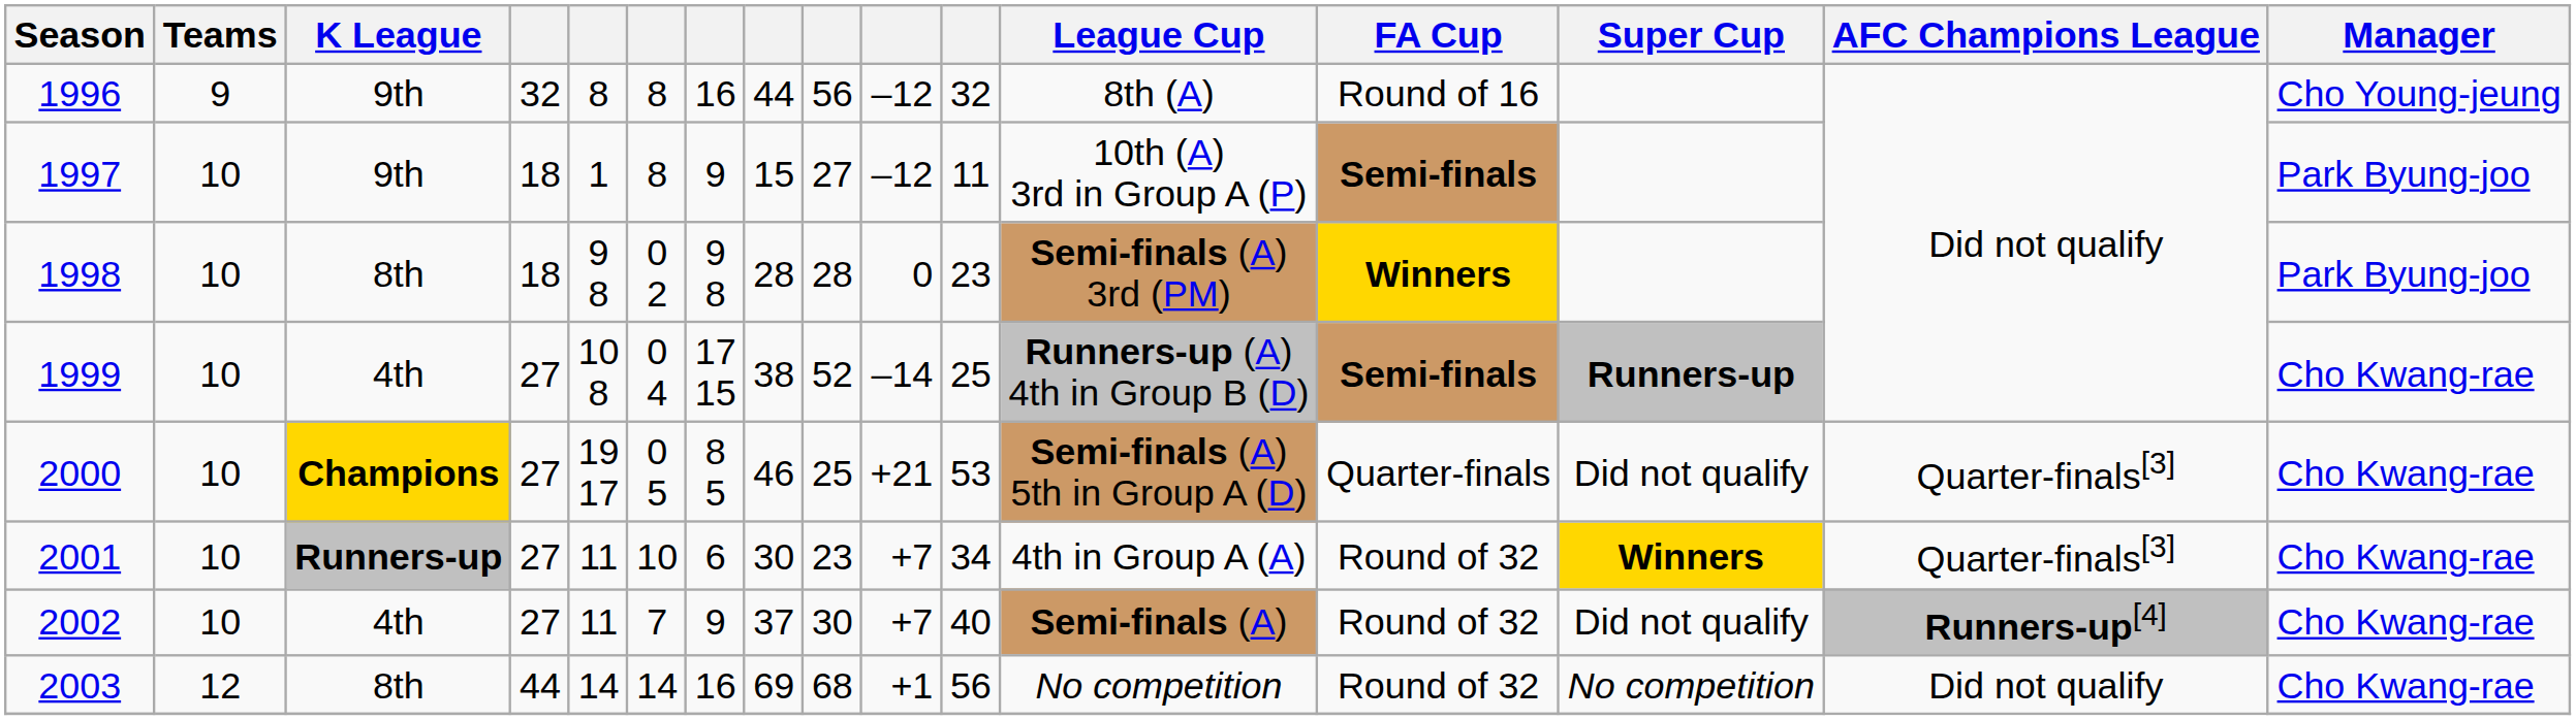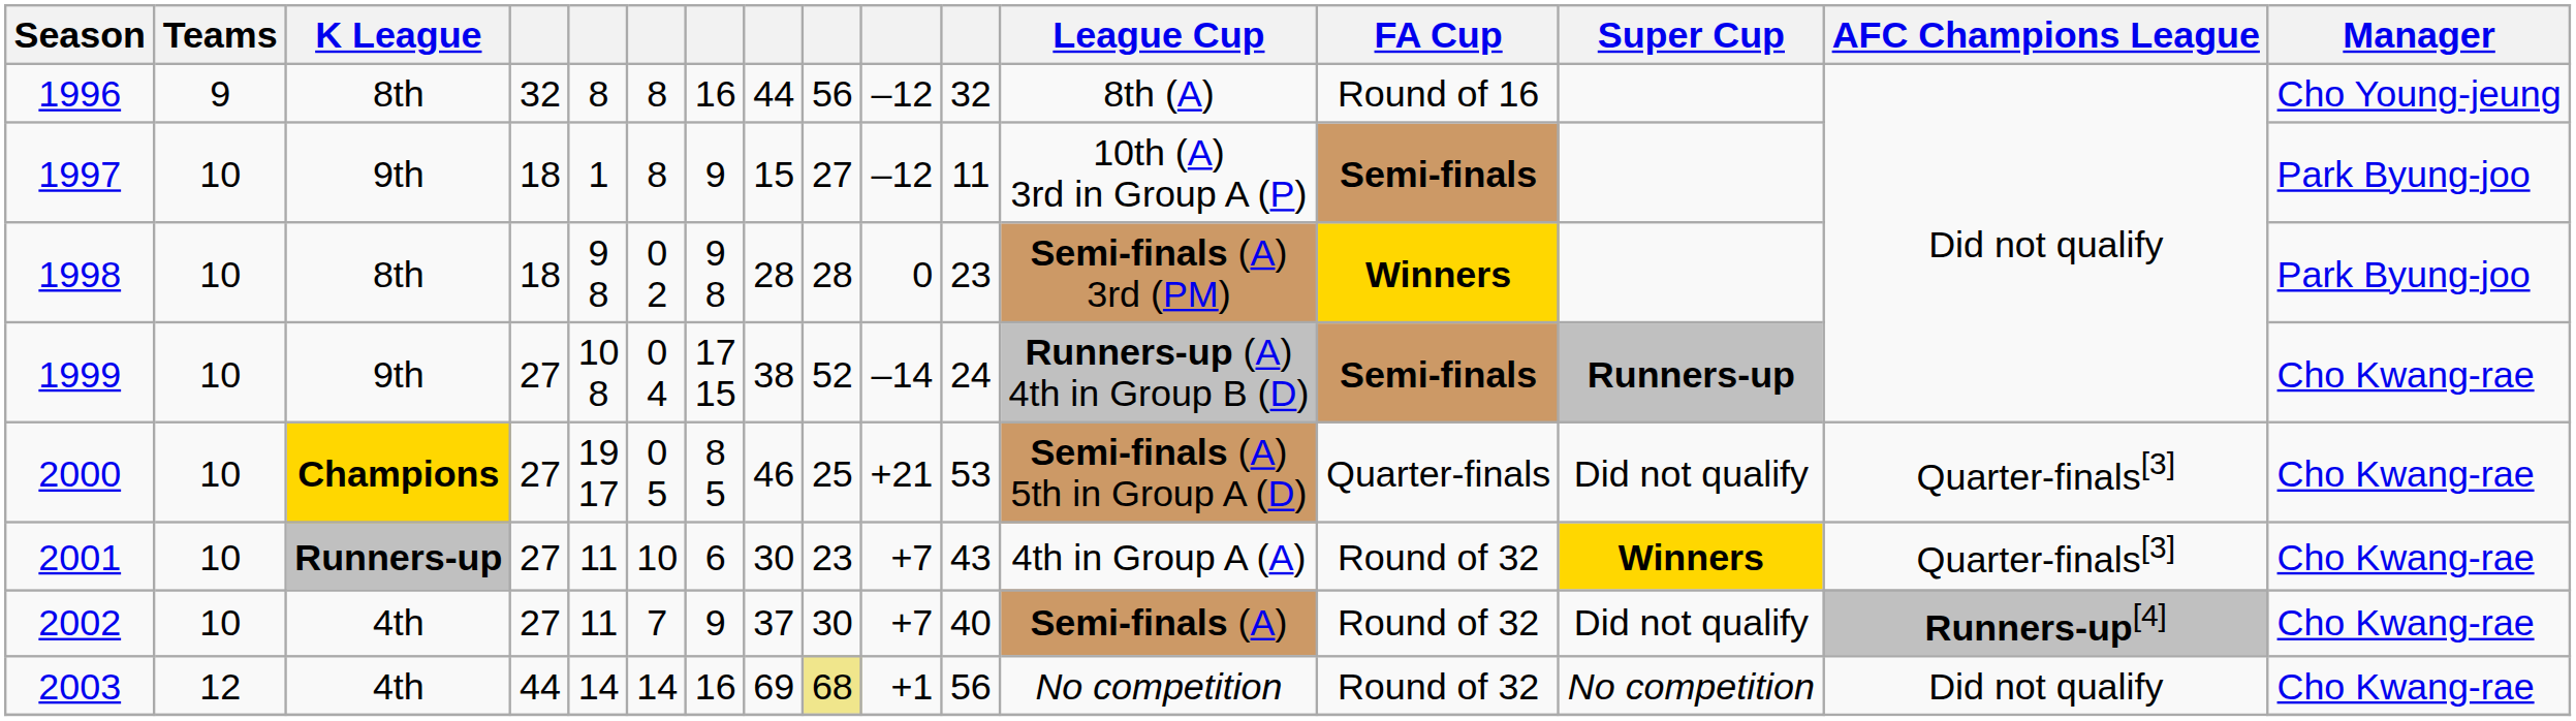 <table class="wikitable" style="text-align: center; font-size:95%;">
 <tr>
 <th>Season</th>
 <th>Teams</th>
 <th><a href='#'>K League</a></th>
 <th></th>
 <th></th>
 <th></th>
 <th></th>
 <th></th>
 <th></th>
 <th></th>
 <th></th>
 <th><a href='#'>League Cup</a></th>
 <th><a href='#'>FA Cup</a></th>
 <th><a href='#'>Super Cup</a></th>
 <th><a href='#'>AFC Champions League</a></th>
 <th><a href='#'>Manager</a></th>
 </tr>
 <tr>
 <td><a href='#'>1996</a></td>
 <td>9</td>
-<td>9th</td>
+<td>8th</td>
 <td>32</td>
 <td>8</td>
 <td>8</td>
 <td>16</td>
 <td>44</td>
 <td>56</td>
 <td align=right>–12</td>
 <td>32</td>
 <td>8th (<a href='#'>A</a>)</td>
 <td>Round of 16</td>
 <td></td>
 <td rowspan="4">Did not qualify</td>
 <td align=left> <a href='#'>Cho Young-jeung</a></td>
 </tr>
 <tr>
 <td><a href='#'>1997</a></td>
 <td>10</td>
 <td>9th</td>
 <td>18</td>
 <td>1</td>
 <td>8</td>
 <td>9</td>
 <td>15</td>
 <td>27</td>
 <td align=right>–12</td>
 <td>11</td>
 <td>10th (<a href='#'>A</a>)<br>3rd in Group A (<a href='#'>P</a>)</td>
 <td bgcolor=#CC9966><strong>Semi-finals</strong></td>
 <td></td>
 <td align=left> <a href='#'>Park Byung-joo</a></td>
 </tr>
 <tr>
 <td><a href='#'>1998</a></td>
 <td>10</td>
 <td>8th</td>
 <td>18</td>
 <td>9<br>8</td>
 <td>0<br>2</td>
 <td>9<br>8</td>
 <td>28</td>
 <td>28</td>
 <td align=right>0</td>
 <td>23</td>
 <td bgcolor=#CC9966><strong>Semi-finals</strong> (<a href='#'>A</a>)<br>3rd (<a href='#'>PM</a>)</td>
 <td bgcolor=gold><strong>Winners</strong></td>
 <td></td>
 <td align=left> <a href='#'>Park Byung-joo</a></td>
 </tr>
 <tr>
 <td><a href='#'>1999</a></td>
 <td>10</td>
-<td>4th</td>
+<td>9th</td>
 <td>27</td>
 <td>10<br>8</td>
 <td>0<br>4</td>
 <td>17<br>15</td>
 <td>38</td>
 <td>52</td>
 <td align=right>–14</td>
-<td>25</td>
+<td>24</td>
 <td bgcolor=silver><strong>Runners-up</strong> (<a href='#'>A</a>)<br>4th in Group B (<a href='#'>D</a>)</td>
 <td bgcolor=#CC9966><strong>Semi-finals</strong></td>
 <td bgcolor=silver><strong>Runners-up</strong></td>
 <td align=left> <a href='#'>Cho Kwang-rae</a></td>
 </tr>
 <tr>
 <td><a href='#'>2000</a></td>
 <td>10</td>
 <td bgcolor=gold><strong>Champions</strong></td>
 <td>27</td>
 <td>19<br>17</td>
 <td>0<br>5</td>
 <td>8<br>5</td>
 <td>46</td>
 <td>25</td>
 <td align=right>+21</td>
 <td>53</td>
 <td bgcolor=#CC9966><strong>Semi-finals</strong> (<a href='#'>A</a>)<br>5th in Group A (<a href='#'>D</a>)</td>
 <td>Quarter-finals</td>
 <td>Did not qualify</td>
 <td>Quarter-finals<sup>[3]</sup></td>
 <td align=left> <a href='#'>Cho Kwang-rae</a></td>
 </tr>
 <tr>
 <td><a href='#'>2001</a></td>
 <td>10</td>
 <td bgcolor=silver><strong>Runners-up</strong></td>
 <td>27</td>
 <td>11</td>
 <td>10</td>
 <td>6</td>
 <td>30</td>
 <td>23</td>
 <td align=right>+7</td>
-<td>34</td>
+<td>43</td>
 <td>4th in Group A (<a href='#'>A</a>)</td>
 <td>Round of 32</td>
 <td bgcolor=gold><strong>Winners</strong></td>
 <td>Quarter-finals<sup>[3]</sup></td>
 <td align=left> <a href='#'>Cho Kwang-rae</a></td>
 </tr>
 <tr>
 <td><a href='#'>2002</a></td>
 <td>10</td>
 <td>4th</td>
 <td>27</td>
 <td>11</td>
 <td>7</td>
 <td>9</td>
 <td>37</td>
 <td>30</td>
 <td align=right>+7</td>
 <td>40</td>
 <td bgcolor=#CC9966><strong>Semi-finals</strong> (<a href='#'>A</a>)</td>
 <td>Round of 32</td>
 <td>Did not qualify</td>
 <td bgcolor=silver><strong>Runners-up</strong><sup>[4]</sup></td>
 <td align=left> <a href='#'>Cho Kwang-rae</a></td>
 </tr>
 <tr>
 <td><a href='#'>2003</a></td>
 <td>12</td>
-<td>8th</td>
+<td>4th</td>
 <td>44</td>
 <td>14</td>
 <td>14</td>
 <td>16</td>
 <td>69</td>
-<td>68</td>
+<td style="background: khaki;">68</td>
 <td align=right>+1</td>
 <td>56</td>
 <td><em>No competition</em></td>
 <td>Round of 32</td>
 <td><em>No competition</em></td>
 <td rowspan="6">Did not qualify</td>
 <td align=left> <a href='#'>Cho Kwang-rae</a></td>
 </tr>
 <tr>
 </tr>
 </table>
